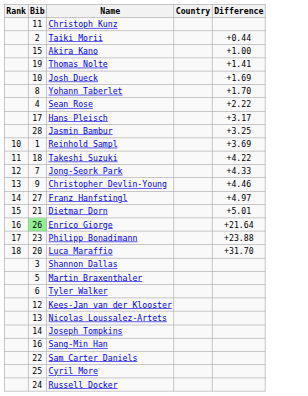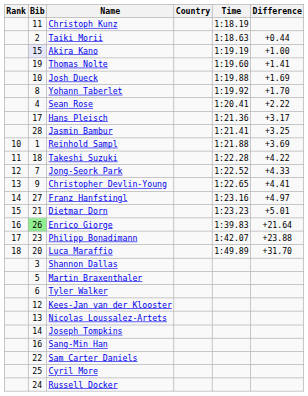 <table class="wikitable sortable" style="text-align:center">
 <tr>
 <th>Rank</th>
 <th>Bib</th>
 <th>Name</th>
 <th>Country</th>
+<th>Time</th>
 <th>Difference</th>
 </tr>
 <tr>
 <td></td>
 <td>11</td>
 <td align=left><a href='#'>Christoph Kunz</a></td>
 <td align=left></td>
+<td>1:18.19</td>
 <td></td>
 </tr>
 <tr>
 <td></td>
 <td>2</td>
 <td align=left><a href='#'>Taiki Morii</a></td>
 <td align=left></td>
+<td>1:18.63</td>
 <td>+0.44</td>
 </tr>
 <tr>
 <td></td>
-<td>15</td>
+<td style="background: lavender;">15</td>
 <td align=left><a href='#'>Akira Kano</a></td>
 <td align=left></td>
+<td>1:19.19</td>
 <td>+1.00</td>
 </tr>
 <tr>
 <td></td>
 <td>19</td>
 <td align=left><a href='#'>Thomas Nolte</a></td>
 <td align=left></td>
+<td>1:19.60</td>
 <td>+1.41</td>
 </tr>
 <tr>
 <td></td>
 <td>10</td>
 <td align=left><a href='#'>Josh Dueck</a></td>
 <td align=left></td>
+<td>1:19.88</td>
 <td>+1.69</td>
 </tr>
 <tr>
 <td></td>
 <td>8</td>
 <td align=left><a href='#'>Yohann Taberlet</a></td>
 <td align=left></td>
+<td>1:19.92</td>
 <td>+1.70</td>
 </tr>
 <tr>
 <td></td>
 <td>4</td>
 <td align=left><a href='#'>Sean Rose</a></td>
 <td align=left></td>
+<td>1:20.41</td>
 <td>+2.22</td>
 </tr>
 <tr>
 <td></td>
 <td>17</td>
 <td align=left><a href='#'>Hans Pleisch</a></td>
 <td align=left></td>
+<td>1:21.36</td>
 <td>+3.17</td>
 </tr>
 <tr>
 <td></td>
 <td>28</td>
 <td align=left><a href='#'>Jasmin Bambur</a></td>
 <td align=left></td>
+<td>1:21.41</td>
 <td>+3.25</td>
 </tr>
 <tr>
 <td>10</td>
 <td>1</td>
 <td align=left><a href='#'>Reinhold Sampl</a></td>
 <td align=left></td>
+<td>1:21.88</td>
 <td>+3.69</td>
 </tr>
 <tr>
 <td>11</td>
 <td>18</td>
 <td align=left><a href='#'>Takeshi Suzuki</a></td>
 <td align=left></td>
+<td>1:22.28</td>
 <td>+4.22</td>
 </tr>
 <tr>
 <td>12</td>
 <td>7</td>
 <td align=left><a href='#'>Jong-Seork Park</a></td>
 <td align=left></td>
+<td>1:22.52</td>
 <td>+4.33</td>
 </tr>
 <tr>
 <td>13</td>
 <td>9</td>
 <td align=left><a href='#'>Christopher Devlin-Young</a></td>
 <td align=left></td>
-<td>+4.46</td>
+<td>1:22.65</td>
+<td>+4.41</td>
 </tr>
 <tr>
 <td>14</td>
 <td>27</td>
 <td align=left><a href='#'>Franz Hanfstingl</a></td>
 <td align=left></td>
+<td>1:23.16</td>
 <td>+4.97</td>
 </tr>
 <tr>
 <td>15</td>
 <td>21</td>
 <td align=left><a href='#'>Dietmar Dorn</a></td>
 <td align=left></td>
+<td>1:23.23</td>
 <td>+5.01</td>
 </tr>
 <tr>
 <td>16</td>
 <td style="background: lightgreen;">26</td>
 <td align=left><a href='#'>Enrico Giorge</a></td>
 <td align=left></td>
+<td>1:39.83</td>
 <td>+21.64</td>
 </tr>
 <tr>
 <td>17</td>
 <td>23</td>
 <td align=left><a href='#'>Philipp Bonadimann</a></td>
 <td align=left></td>
+<td>1:42.07</td>
 <td>+23.88</td>
 </tr>
 <tr>
 <td>18</td>
 <td>20</td>
 <td align=left><a href='#'>Luca Maraffio</a></td>
 <td align=left></td>
+<td>1:49.89</td>
 <td>+31.70</td>
 </tr>
 <tr>
 <td></td>
 <td>3</td>
 <td align=left><a href='#'>Shannon Dallas</a></td>
 <td align=left></td>
 <td></td>
+<td></td>
 </tr>
 <tr>
 <td></td>
 <td>5</td>
 <td align=left><a href='#'>Martin Braxenthaler</a></td>
 <td align=left></td>
+<td></td>
 <td></td>
 </tr>
 <tr>
 <td></td>
 <td>6</td>
 <td align=left><a href='#'>Tyler Walker</a></td>
 <td align=left></td>
 <td></td>
+<td></td>
 </tr>
 <tr>
 <td></td>
 <td>12</td>
 <td align=left><a href='#'>Kees-Jan van der Klooster</a></td>
 <td align=left></td>
+<td></td>
 <td></td>
 </tr>
 <tr>
 <td></td>
 <td>13</td>
 <td align=left><a href='#'>Nicolas Loussalez-Artets</a></td>
 <td align=left></td>
 <td></td>
+<td></td>
 </tr>
 <tr>
 <td></td>
 <td>14</td>
 <td align=left><a href='#'>Joseph Tompkins</a></td>
 <td align=left></td>
+<td></td>
 <td></td>
 </tr>
 <tr>
 <td></td>
 <td>16</td>
 <td align=left><a href='#'>Sang-Min Han</a></td>
 <td align=left></td>
 <td></td>
+<td></td>
 </tr>
 <tr>
 <td></td>
 <td>22</td>
 <td align=left><a href='#'>Sam Carter Daniels</a></td>
 <td align=left></td>
+<td></td>
 <td></td>
 </tr>
 <tr>
 <td></td>
 <td>25</td>
 <td align=left><a href='#'>Cyril More</a></td>
 <td align=left></td>
 <td></td>
+<td></td>
 </tr>
 <tr>
 <td></td>
 <td>24</td>
 <td align=left><a href='#'>Russell Docker</a></td>
 <td align=left></td>
 <td></td>
+<td></td>
 </tr>
 </table>
